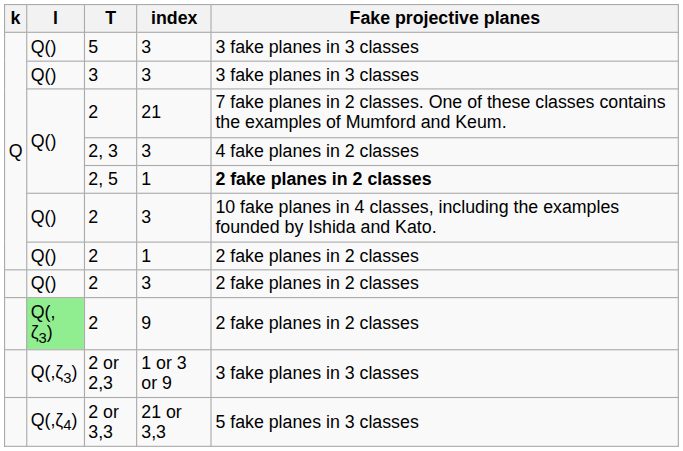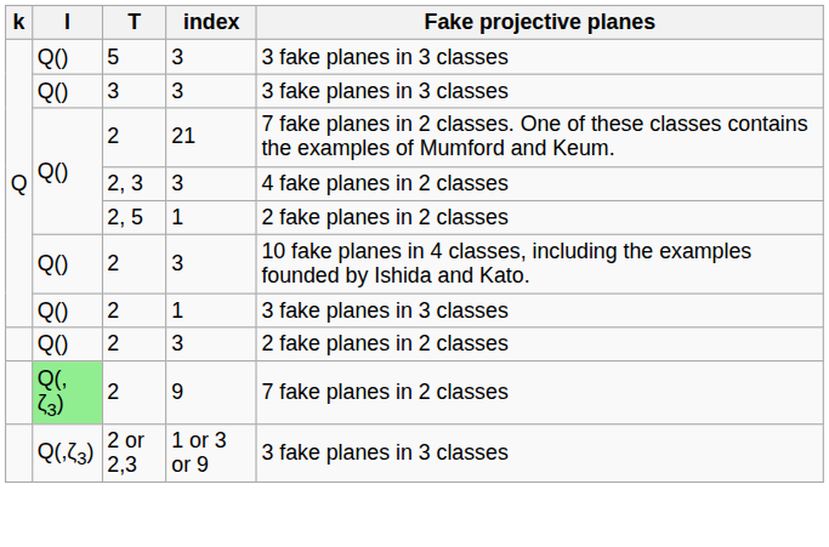 <table class="wikitable">
 <tr>
 <th>k</th>
 <th>l</th>
 <th>T</th>
 <th>index</th>
 <th>Fake projective planes</th>
 </tr>
 <tr>
 <td rowspan="7">Q</td>
 <td>Q()</td>
 <td>5</td>
 <td>3</td>
 <td>3 fake planes in 3 classes</td>
 </tr>
 <tr>
 <td>Q()</td>
 <td>3</td>
 <td>3</td>
 <td>3 fake planes in 3 classes</td>
 </tr>
 <tr>
 <td rowspan="3">Q()</td>
 <td>2</td>
 <td>21</td>
 <td>7 fake planes in 2 classes. One of these classes contains the examples of Mumford and Keum.</td>
 </tr>
 <tr>
 <td>2, 3</td>
 <td>3</td>
 <td>4 fake planes in 2 classes</td>
 </tr>
 <tr>
 <td>2, 5</td>
 <td>1</td>
-<td><strong>2 fake planes in 2 classes</strong></td>
+<td>2 fake planes in 2 classes</td>
 </tr>
 <tr>
 <td>Q()</td>
 <td>2</td>
 <td>3</td>
 <td>10 fake planes in 4 classes, including the examples founded by Ishida and Kato.</td>
 </tr>
 <tr>
 <td>Q()</td>
 <td>2</td>
 <td>1</td>
-<td>2 fake planes in 2 classes</td>
+<td>3 fake planes in 3 classes</td>
 </tr>
 <tr>
 <td></td>
 <td>Q()</td>
 <td>2</td>
 <td>3</td>
 <td>2 fake planes in 2 classes</td>
 </tr>
 <tr>
 <td></td>
 <td style="background: lightgreen;">Q(, ζ<sub>3</sub>)</td>
 <td>2</td>
 <td>9</td>
-<td>2 fake planes in 2 classes</td>
+<td>7 fake planes in 2 classes</td>
 </tr>
 <tr>
 <td></td>
 <td>Q(,ζ<sub>3</sub>)</td>
 <td>2 or 2,3</td>
 <td>1 or 3 or 9</td>
 <td>3 fake planes in 3 classes</td>
 </tr>
-<tr>
-<td></td>
-<td>Q(,ζ<sub>4</sub>)</td>
-<td>2 or 3,3</td>
-<td>21 or 3,3</td>
-<td>5 fake planes in 3 classes</td>
-</tr>
 </table>
